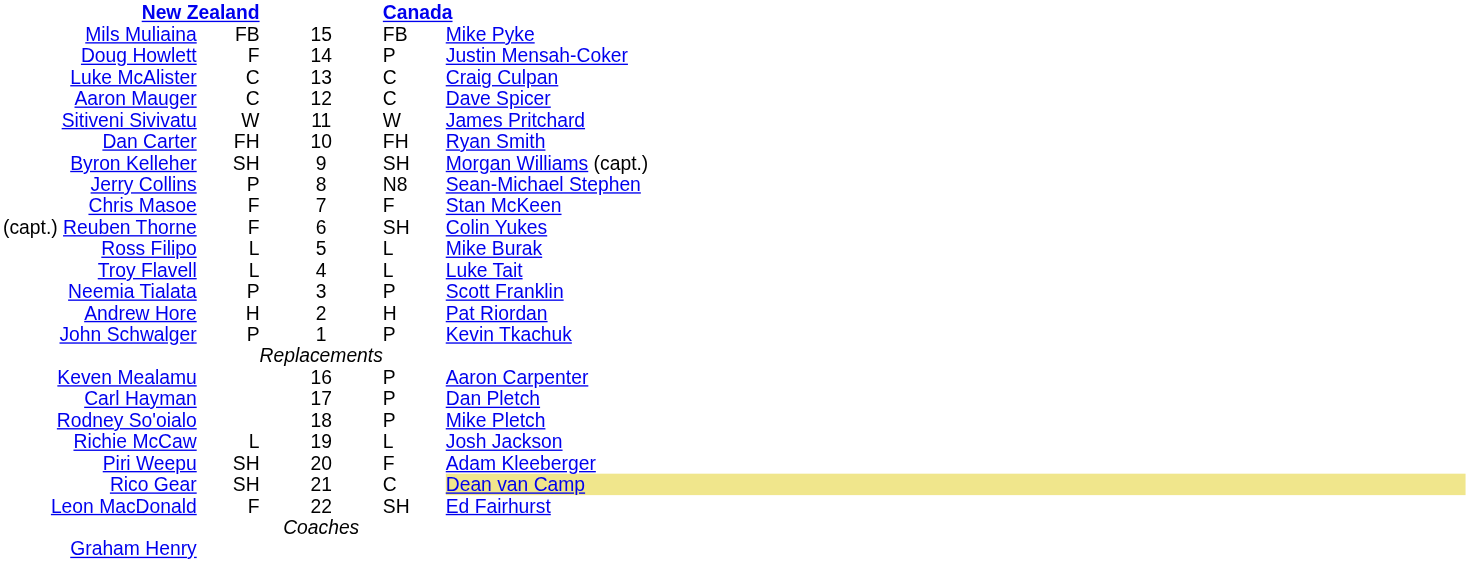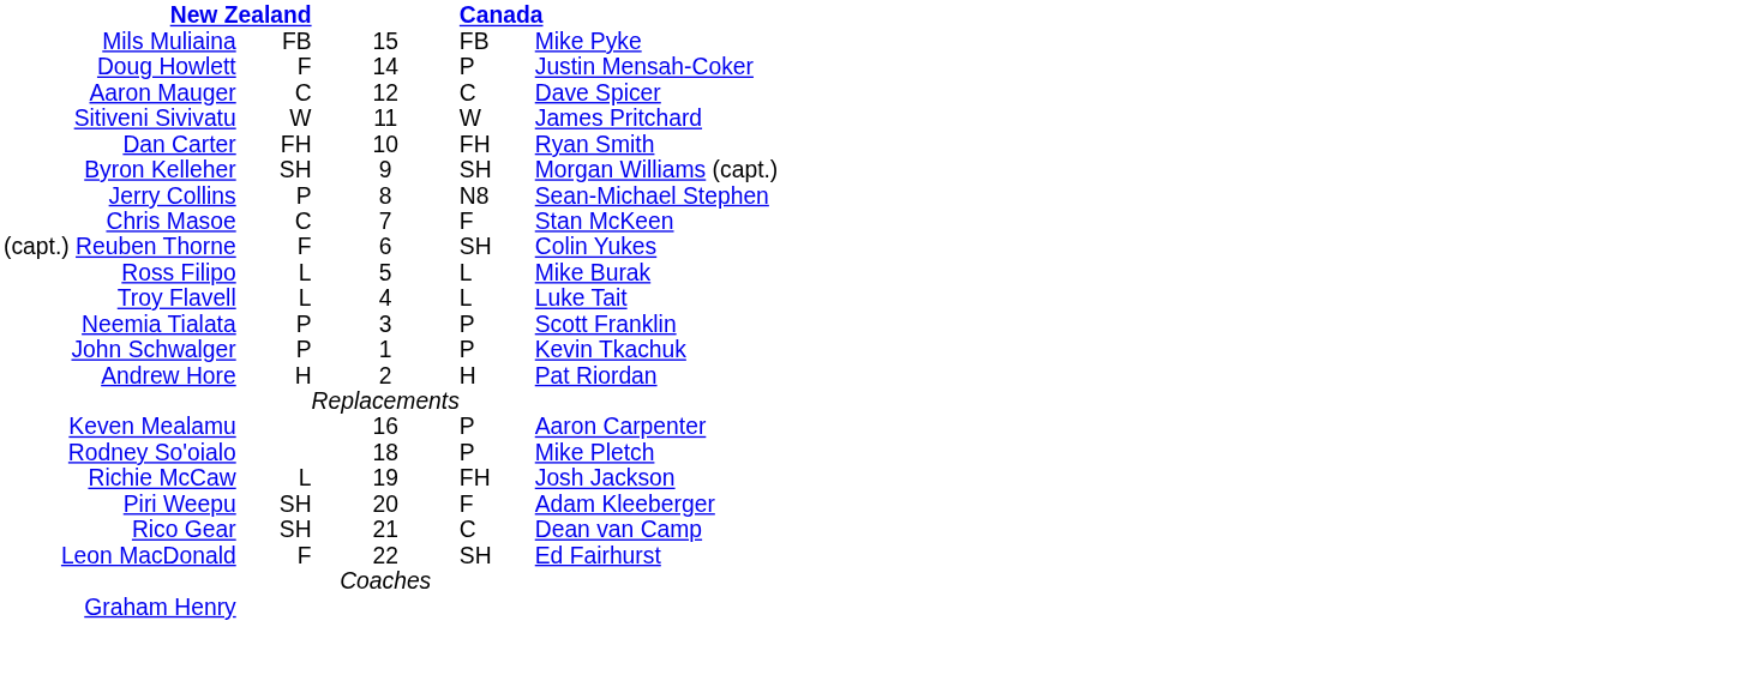 <table width="100%" style="font-size: 90%; " cellspacing="0" cellpadding="0" align=center>
 <tr>
 <td width=41%; text-align=right></td>
 <td width=3%; text-align:right></td>
 <td width=4%; text-align:center></td>
 <td width=3%; text-align:left></td>
 <td width=49%; text-align:left></td>
 </tr>
 <tr>
 <td colspan=2; align=right><strong><a href='#'>New Zealand</a></strong></td>
 <td></td>
 <td colspan=2;><strong><a href='#'>Canada</a></strong></td>
 </tr>
 <tr>
 <td align=right><a href='#'>Mils Muliaina</a></td>
 <td align=right>FB</td>
 <td align=center>15</td>
 <td>FB</td>
 <td><a href='#'>Mike Pyke</a></td>
 </tr>
 <tr>
 <td align=right><a href='#'>Doug Howlett</a></td>
 <td align=right>F</td>
 <td align=center>14</td>
 <td>P</td>
 <td><a href='#'>Justin Mensah-Coker</a></td>
-</tr>
-<tr>
-<td align=right><a href='#'>Luke McAlister</a></td>
-<td align=right>C</td>
-<td align=center>13</td>
-<td>C</td>
-<td><a href='#'>Craig Culpan</a></td>
 </tr>
 <tr>
 <td align=right><a href='#'>Aaron Mauger</a></td>
 <td align=right>C</td>
 <td align=center>12</td>
 <td>C</td>
 <td><a href='#'>Dave Spicer</a></td>
 </tr>
 <tr>
 <td align=right><a href='#'>Sitiveni Sivivatu</a></td>
 <td align=right>W</td>
 <td align=center>11</td>
 <td>W</td>
 <td><a href='#'>James Pritchard</a></td>
 </tr>
 <tr>
 <td align=right><a href='#'>Dan Carter</a></td>
 <td align=right>FH</td>
 <td align=center>10</td>
 <td>FH</td>
 <td><a href='#'>Ryan Smith</a></td>
 </tr>
 <tr>
 <td align=right><a href='#'>Byron Kelleher</a></td>
 <td align=right>SH</td>
 <td align=center>9</td>
 <td>SH</td>
 <td><a href='#'>Morgan Williams</a> (capt.)</td>
 </tr>
 <tr>
 <td align=right><a href='#'>Jerry Collins</a></td>
 <td align=right>P</td>
 <td align=center>8</td>
 <td>N8</td>
 <td><a href='#'>Sean-Michael Stephen</a></td>
 </tr>
 <tr>
 <td align=right><a href='#'>Chris Masoe</a></td>
-<td align=right>F</td>
+<td align=right>C</td>
 <td align=center>7</td>
 <td>F</td>
 <td><a href='#'>Stan McKeen</a></td>
 </tr>
 <tr>
 <td align=right>(capt.) <a href='#'>Reuben Thorne</a></td>
 <td align=right>F</td>
 <td align=center>6</td>
 <td>SH</td>
 <td><a href='#'>Colin Yukes</a></td>
 </tr>
 <tr>
 <td align=right><a href='#'>Ross Filipo</a></td>
 <td align=right>L</td>
 <td align=center>5</td>
 <td>L</td>
 <td><a href='#'>Mike Burak</a></td>
 </tr>
 <tr>
 <td align=right><a href='#'>Troy Flavell</a></td>
 <td align=right>L</td>
 <td align=center>4</td>
 <td>L</td>
 <td><a href='#'>Luke Tait</a></td>
 </tr>
 <tr>
 <td align=right><a href='#'>Neemia Tialata</a></td>
 <td align=right>P</td>
 <td align=center>3</td>
 <td>P</td>
 <td><a href='#'>Scott Franklin</a></td>
 </tr>
 <tr>
+<td align=right><a href='#'>John Schwalger</a></td>
+<td align=right>P</td>
+<td align=center>1</td>
+<td>P</td>
+<td><a href='#'>Kevin Tkachuk</a></td>
+</tr>
+<tr>
 <td align=right><a href='#'>Andrew Hore</a></td>
 <td align=right>H</td>
 <td align=center>2</td>
 <td>H</td>
 <td><a href='#'>Pat Riordan</a></td>
-</tr>
-<tr>
-<td align=right><a href='#'>John Schwalger</a></td>
-<td align=right>P</td>
-<td align=center>1</td>
-<td>P</td>
-<td><a href='#'>Kevin Tkachuk</a></td>
 </tr>
 <tr>
 <td></td>
 <td></td>
 <td align=center><em>Replacements</em></td>
 <td></td>
 <td></td>
 </tr>
 <tr>
 <td align=right><a href='#'>Keven Mealamu</a></td>
 <td align=right></td>
 <td align=center>16</td>
 <td>P</td>
 <td><a href='#'>Aaron Carpenter</a> </td>
 </tr>
 <tr>
-<td align=right><a href='#'>Carl Hayman</a></td>
-<td align=right></td>
-<td align=center>17</td>
-<td>P</td>
-<td><a href='#'>Dan Pletch</a> </td>
-</tr>
-<tr>
 <td align=right><a href='#'>Rodney So'oialo</a></td>
 <td align=right></td>
 <td align=center>18</td>
 <td>P</td>
 <td><a href='#'>Mike Pletch</a> </td>
 </tr>
 <tr>
 <td align=right> <a href='#'>Richie McCaw</a></td>
 <td align=right>L</td>
 <td align=center>19</td>
-<td>L</td>
+<td>FH</td>
 <td><a href='#'>Josh Jackson</a> </td>
 </tr>
 <tr>
 <td align=right> <a href='#'>Piri Weepu</a></td>
 <td align=right>SH</td>
 <td align=center>20</td>
 <td>F</td>
 <td><a href='#'>Adam Kleeberger</a> </td>
 </tr>
 <tr>
 <td align=right> <a href='#'>Rico Gear</a></td>
 <td align=right>SH</td>
 <td align=center>21</td>
 <td>C</td>
-<td style="background: khaki;"><a href='#'>Dean van Camp</a> </td>
+<td><a href='#'>Dean van Camp</a> </td>
 </tr>
 <tr>
 <td align=right> <a href='#'>Leon MacDonald</a></td>
 <td align=right>F</td>
 <td align=center>22</td>
 <td>SH</td>
 <td><a href='#'>Ed Fairhurst</a> </td>
 </tr>
 <tr>
 <td></td>
 <td></td>
 <td align=center><em>Coaches</em></td>
 <td></td>
 <td></td>
 </tr>
 <tr>
 <td align=right> <a href='#'>Graham Henry</a></td>
 <td></td>
 <td></td>
 <td></td>
 <td></td>
 </tr>
 </table>
